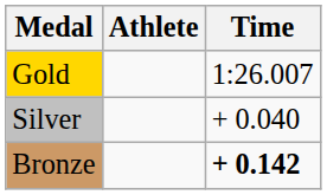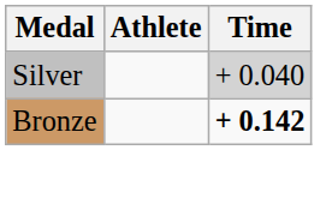 <table class="wikitable">
 <tr>
 <th>Medal</th>
 <th>Athlete</th>
 <th>Time</th>
 </tr>
 <tr>
-<td bgcolor="gold">Gold</td>
-<td></td>
-<td>1:26.007</td>
-</tr>
-<tr>
 <td bgcolor="silver">Silver</td>
 <td></td>
-<td>+ 0.040</td>
+<td style="background: lightgrey;">+ 0.040</td>
 </tr>
 <tr>
 <td bgcolor="CC9966">Bronze</td>
 <td></td>
 <td><strong>+ 0.142</strong></td>
 </tr>
 </table>
